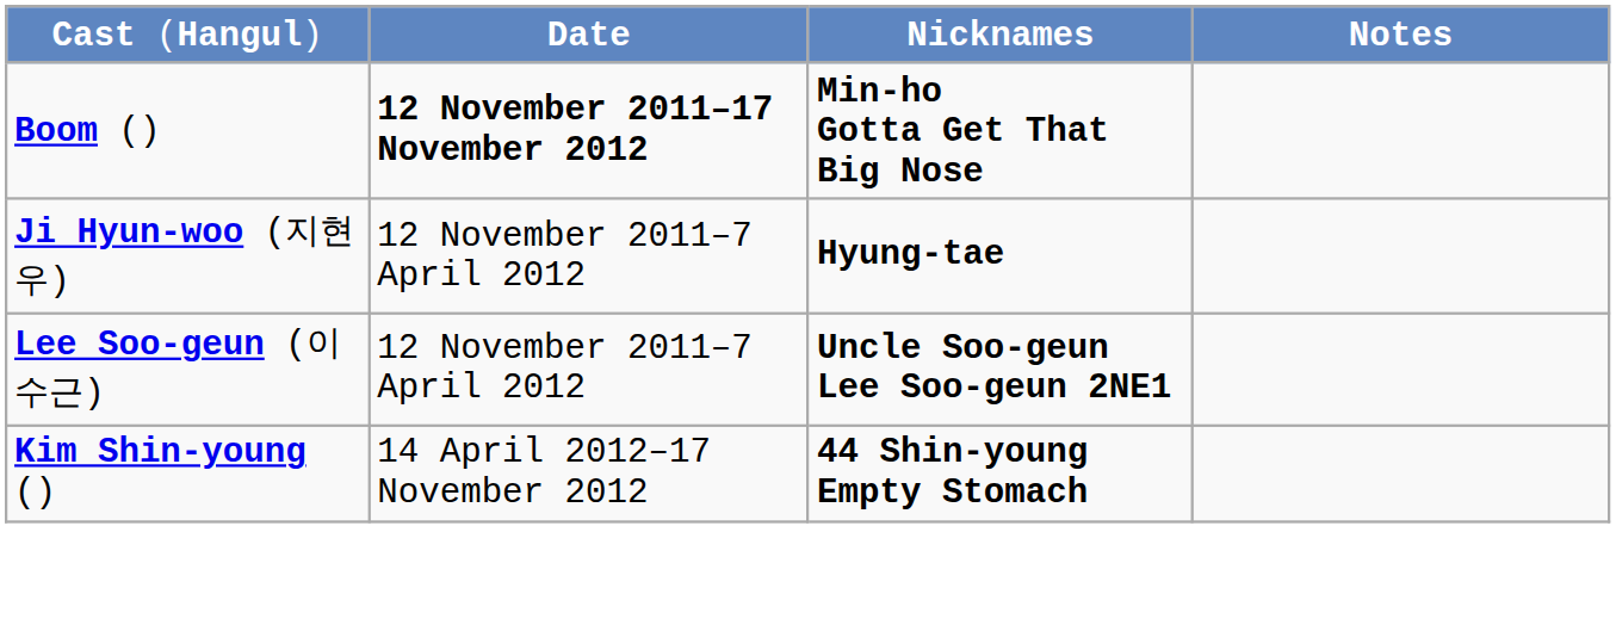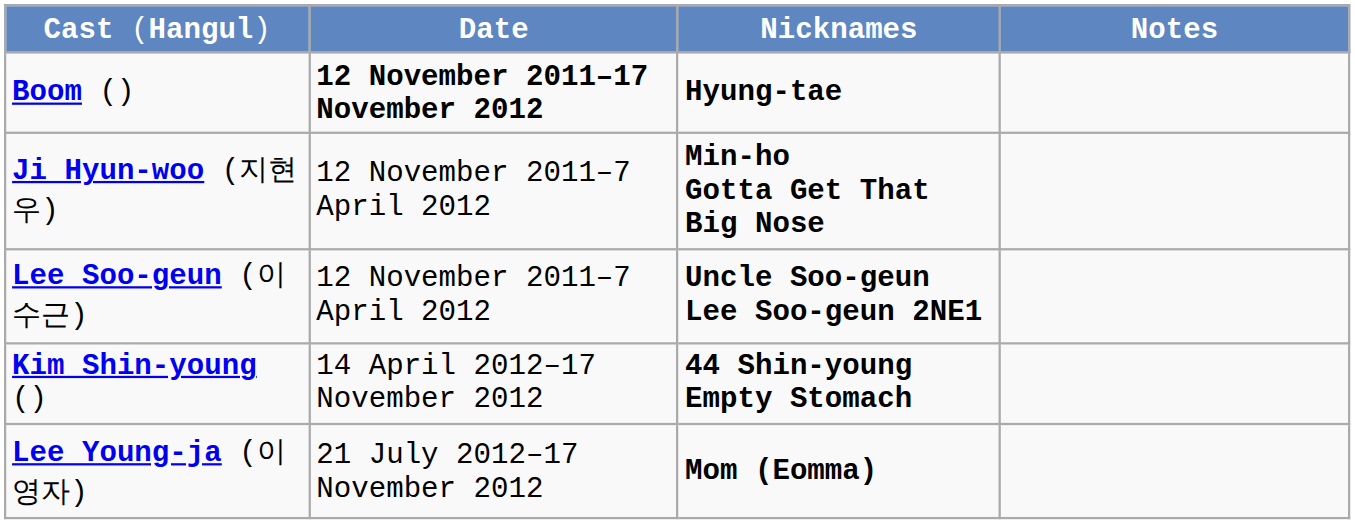 <table class="wikitable" width="68%">
 <tr style="background:#5E86C1; color:white" align=center>
 <td style="width:7%"><strong>Cast</strong> (<strong>Hangul</strong>)</td>
 <td style="width:10%"><strong>Date</strong></td>
 <td style="width:7%"><strong>Nicknames</strong></td>
 <td style="width:10%"><strong>Notes</strong></td>
 </tr>
 <tr>
 <td><strong><a href='#'>Boom</a></strong> ()</td>
 <td><strong>12 November 2011–17 November 2012</strong></td>
-<td><strong>Min-ho <br> Gotta Get That <br> Big Nose</strong></td>
+<td><strong>Hyung-tae</strong></td>
 <td></td>
 </tr>
 <tr>
 <td><strong><a href='#'>Ji Hyun-woo</a></strong> (지현우)</td>
 <td>12 November 2011–7 April 2012</td>
-<td><strong>Hyung-tae</strong></td>
+<td><strong>Min-ho <br> Gotta Get That <br> Big Nose</strong></td>
 <td></td>
 </tr>
 <tr>
 <td><strong><a href='#'>Lee Soo-geun</a></strong> (이수근)</td>
 <td>12 November 2011–7 April 2012</td>
 <td><strong>Uncle Soo-geun <br> Lee Soo-geun 2NE1</strong></td>
 <td></td>
 </tr>
 <tr>
 <td><strong><a href='#'>Kim Shin-young</a></strong> ()</td>
 <td>14 April 2012–17 November 2012</td>
 <td><strong>44 Shin-young <br> Empty Stomach</strong></td>
 <td></td>
 </tr>
+<tr>
+<td><strong><a href='#'>Lee Young-ja</a></strong> (이영자)</td>
+<td>21 July 2012–17 November 2012</td>
+<td><strong>Mom (Eomma)</strong></td>
+<td></td>
+</tr>
 </table>
